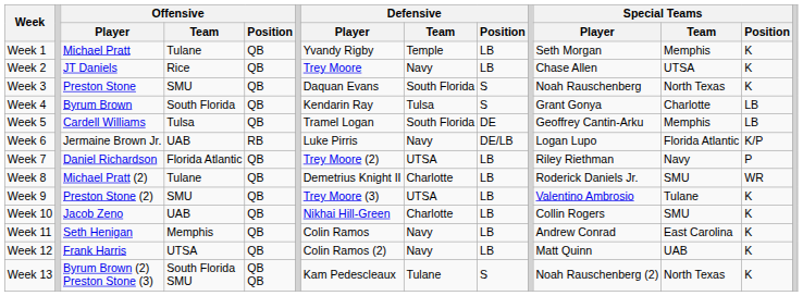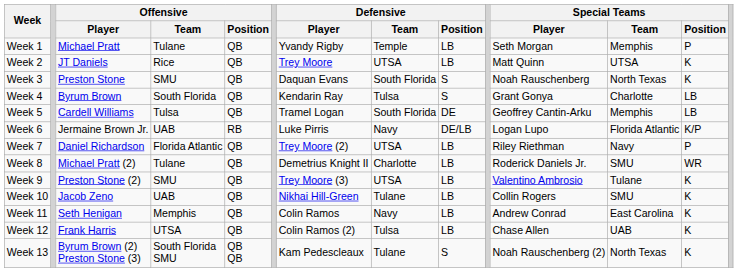 <table class="wikitable" border="1">
 <tr>
 <th rowspan="2">Week</th>
 <th rowspan="16" style="background-color:lightgrey;"></th>
 <th colspan="3">Offensive</th>
 <th rowspan="16" style="background-color:lightgrey;"></th>
 <th colspan="3">Defensive</th>
 <th rowspan="16" style="background-color:lightgrey;"></th>
 <th colspan="3">Special Teams</th>
 <th rowspan="16" style="background-color:lightgrey;"></th>
 </tr>
 <tr>
 <th>Player</th>
 <th>Team</th>
 <th>Position</th>
 <th>Player</th>
 <th>Team</th>
 <th>Position</th>
 <th>Player</th>
 <th>Team</th>
 <th>Position</th>
 </tr>
 <tr>
 <td>Week 1</td>
 <td><a href='#'>Michael Pratt</a></td>
 <td>Tulane</td>
 <td>QB</td>
 <td>Yvandy Rigby</td>
 <td>Temple</td>
 <td>LB</td>
 <td>Seth Morgan</td>
 <td>Memphis</td>
-<td>K</td>
+<td>P</td>
 </tr>
 <tr>
 <td>Week 2</td>
 <td><a href='#'>JT Daniels</a></td>
 <td>Rice</td>
 <td>QB</td>
 <td><a href='#'>Trey Moore</a></td>
-<td>Navy</td>
+<td>UTSA</td>
 <td>LB</td>
-<td>Chase Allen</td>
+<td>Matt Quinn</td>
 <td>UTSA</td>
 <td>K</td>
 </tr>
 <tr>
 <td>Week 3</td>
 <td><a href='#'>Preston Stone</a></td>
 <td>SMU</td>
 <td>QB</td>
 <td>Daquan Evans</td>
 <td>South Florida</td>
 <td>S</td>
 <td>Noah Rauschenberg</td>
 <td>North Texas</td>
 <td>K</td>
 </tr>
 <tr>
 <td>Week 4</td>
 <td><a href='#'>Byrum Brown</a></td>
 <td>South Florida</td>
 <td>QB</td>
 <td>Kendarin Ray</td>
 <td>Tulsa</td>
 <td>S</td>
 <td>Grant Gonya</td>
 <td>Charlotte</td>
 <td>LB</td>
 </tr>
 <tr>
 <td>Week 5</td>
 <td><a href='#'>Cardell Williams</a></td>
 <td>Tulsa</td>
 <td>QB</td>
 <td>Tramel Logan</td>
 <td>South Florida</td>
 <td>DE</td>
 <td>Geoffrey Cantin-Arku</td>
 <td>Memphis</td>
 <td>LB</td>
 </tr>
 <tr>
 <td>Week 6</td>
 <td>Jermaine Brown Jr.</td>
 <td>UAB</td>
 <td>RB</td>
 <td>Luke Pirris</td>
 <td>Navy</td>
 <td>DE/LB</td>
 <td>Logan Lupo</td>
 <td>Florida Atlantic</td>
 <td>K/P</td>
 </tr>
 <tr>
 <td>Week 7</td>
 <td><a href='#'>Daniel Richardson</a></td>
 <td>Florida Atlantic</td>
 <td>QB</td>
 <td><a href='#'>Trey Moore</a> (2)</td>
 <td>UTSA</td>
 <td>LB</td>
 <td>Riley Riethman</td>
 <td>Navy</td>
 <td>P</td>
 </tr>
 <tr>
 <td>Week 8</td>
 <td><a href='#'>Michael Pratt</a> (2)</td>
 <td>Tulane</td>
 <td>QB</td>
 <td>Demetrius Knight II</td>
 <td>Charlotte</td>
 <td>LB</td>
 <td>Roderick Daniels Jr.</td>
 <td>SMU</td>
 <td>WR</td>
 </tr>
 <tr>
 <td>Week 9</td>
 <td><a href='#'>Preston Stone</a> (2)</td>
 <td>SMU</td>
 <td>QB</td>
 <td><a href='#'>Trey Moore</a> (3)</td>
 <td>UTSA</td>
 <td>LB</td>
 <td><a href='#'>Valentino Ambrosio</a></td>
 <td>Tulane</td>
 <td>K</td>
 </tr>
 <tr>
 <td>Week 10</td>
 <td><a href='#'>Jacob Zeno</a></td>
 <td>UAB</td>
 <td>QB</td>
 <td><a href='#'>Nikhai Hill-Green</a></td>
-<td>Charlotte</td>
+<td>Tulane</td>
 <td>LB</td>
 <td>Collin Rogers</td>
 <td>SMU</td>
 <td>K</td>
 </tr>
 <tr>
 <td>Week 11</td>
 <td><a href='#'>Seth Henigan</a></td>
 <td>Memphis</td>
 <td>QB</td>
 <td>Colin Ramos</td>
 <td>Navy</td>
 <td>LB</td>
 <td>Andrew Conrad</td>
 <td>East Carolina</td>
 <td>K</td>
 </tr>
 <tr>
 <td>Week 12</td>
 <td><a href='#'>Frank Harris</a></td>
 <td>UTSA</td>
 <td>QB</td>
 <td>Colin Ramos (2)</td>
-<td>Navy</td>
+<td>Tulsa</td>
 <td>LB</td>
-<td>Matt Quinn</td>
+<td>Chase Allen</td>
 <td>UAB</td>
 <td>K</td>
 </tr>
 <tr>
 <td>Week 13</td>
 <td><a href='#'>Byrum Brown</a> (2)<br><a href='#'>Preston Stone</a> (3)</td>
 <td>South Florida<br>SMU</td>
 <td>QB<br>QB</td>
 <td>Kam Pedescleaux</td>
 <td>Tulane</td>
 <td>S</td>
 <td>Noah Rauschenberg (2)</td>
 <td>North Texas</td>
 <td>K</td>
 </tr>
 </table>
